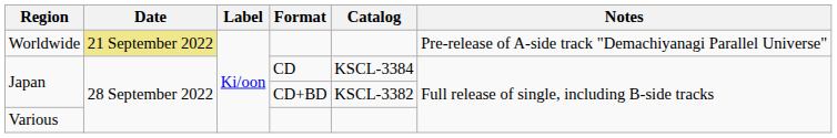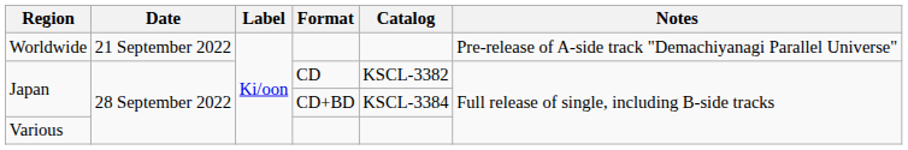 <table class="wikitable">
 <tr>
 <th>Region</th>
 <th>Date</th>
 <th>Label</th>
 <th>Format</th>
 <th>Catalog</th>
 <th>Notes</th>
 </tr>
 <tr>
 <td>Worldwide</td>
-<td style="background: khaki;">21 September 2022</td>
+<td>21 September 2022</td>
 <td rowspan="4"><a href='#'>Ki/oon</a></td>
 <td></td>
 <td></td>
 <td>Pre-release of A-side track "Demachiyanagi Parallel Universe"</td>
 </tr>
 <tr>
 <td rowspan="2">Japan</td>
 <td rowspan="3">28 September 2022</td>
 <td>CD</td>
-<td>KSCL-3384</td>
+<td>KSCL-3382</td>
 <td rowspan="3">Full release of single, including B-side tracks</td>
 </tr>
 <tr>
 <td>CD+BD</td>
-<td>KSCL-3382</td>
+<td>KSCL-3384</td>
 </tr>
 <tr>
 <td>Various</td>
 <td></td>
 <td></td>
 </tr>
 </table>
